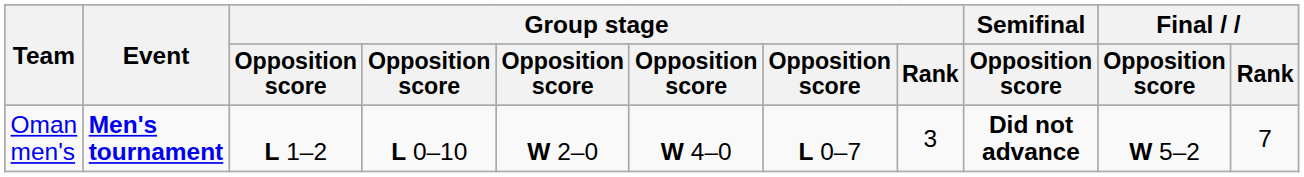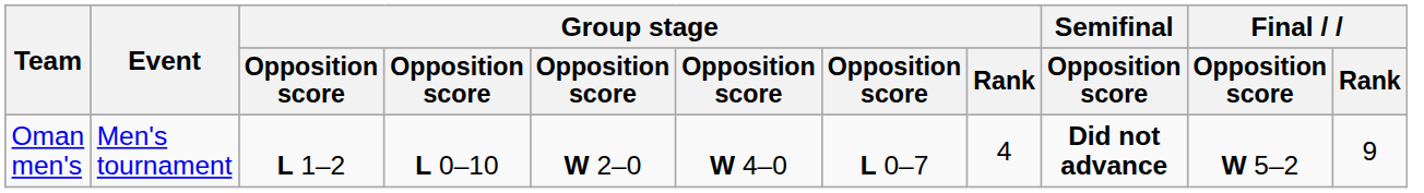 <table class=wikitable style=font-size:90%;text-align:center>
 <tr>
 <th rowspan=2>Team</th>
 <th rowspan=2>Event</th>
 <th colspan=6>Group stage</th>
 <th>Semifinal</th>
 <th colspan=2>Final /  / </th>
 </tr>
 <tr style=font-size:95%>
 <th>Opposition<br>score</th>
 <th>Opposition<br>score</th>
 <th>Opposition<br>score</th>
 <th>Opposition<br>score</th>
 <th>Opposition<br>score</th>
 <th>Rank</th>
 <th>Opposition<br>score</th>
 <th>Opposition<br>score</th>
 <th>Rank</th>
 </tr>
 <tr>
 <td align=left><a href='#'>Oman men's</a></td>
-<td align=left><strong><a href='#'>Men's tournament</a></strong></td>
+<td align=left><a href='#'>Men's tournament</a></td>
 <td><br><strong>L</strong> 1–2</td>
 <td><br><strong>L</strong> 0–10</td>
 <td><br><strong>W</strong> 2–0</td>
 <td><br><strong>W</strong> 4–0</td>
 <td><br><strong>L</strong> 0–7</td>
-<td>3</td>
+<td>4</td>
 <td><strong>Did not advance</strong></td>
 <td><br><strong>W</strong> 5–2</td>
-<td>7</td>
+<td>9</td>
 </tr>
 </table>
